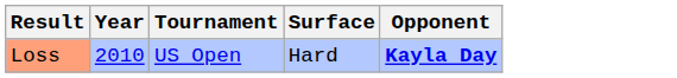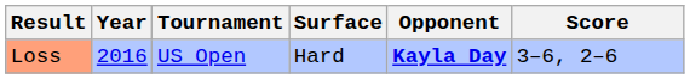 <table class="sortable wikitable">
 <tr>
 <th>Result</th>
 <th>Year</th>
 <th>Tournament</th>
 <th>Surface</th>
 <th>Opponent</th>
+<th class="unsortable" width="100">Score</th>
 </tr>
 <tr style="background:#b2c8ff;">
 <td bgcolor="FFA07A">Loss</td>
-<td><a href='#'>2010</a></td>
+<td><a href='#'>2016</a></td>
 <td><a href='#'>US Open</a></td>
 <td>Hard</td>
 <td><strong> <a href='#'>Kayla Day</a></strong></td>
+<td>3–6, 2–6</td>
 </tr>
 </table>
